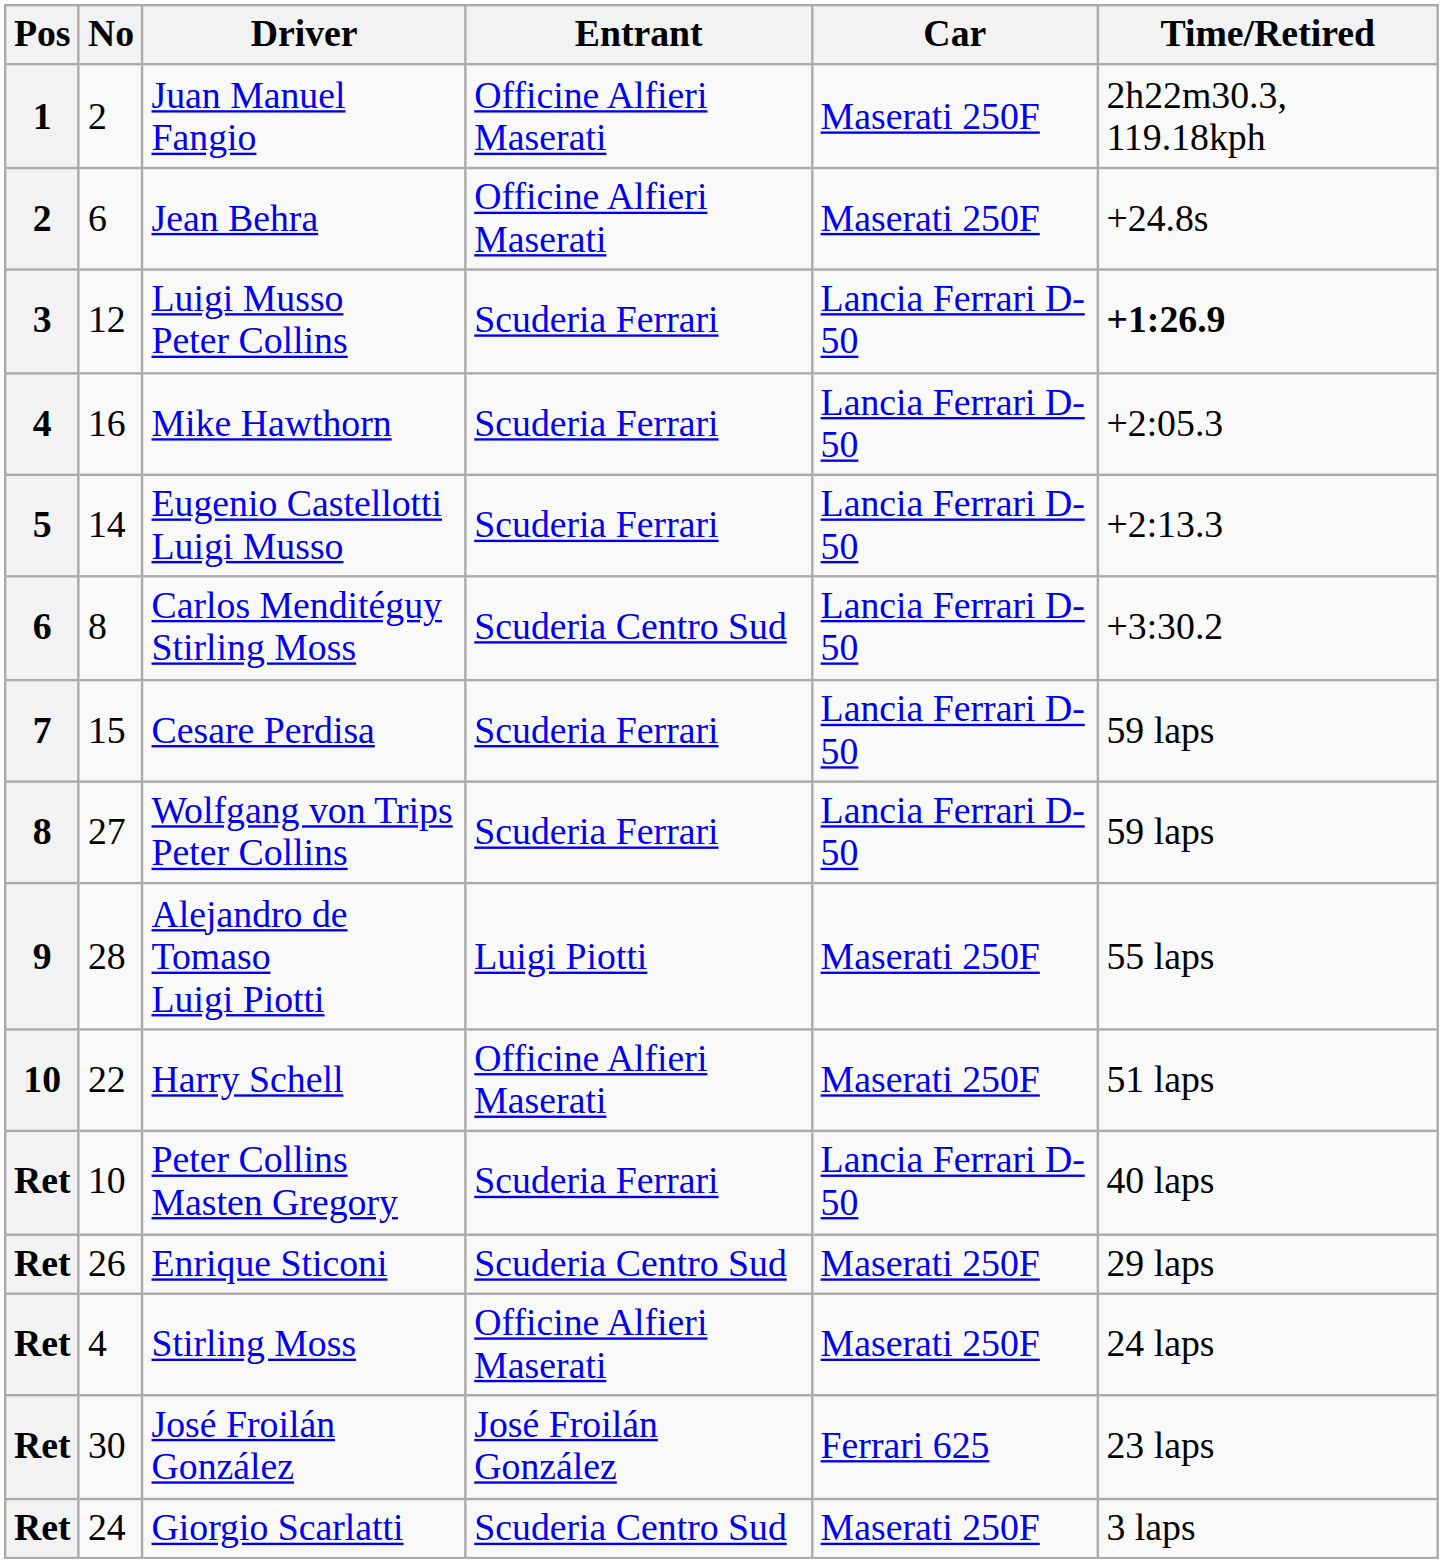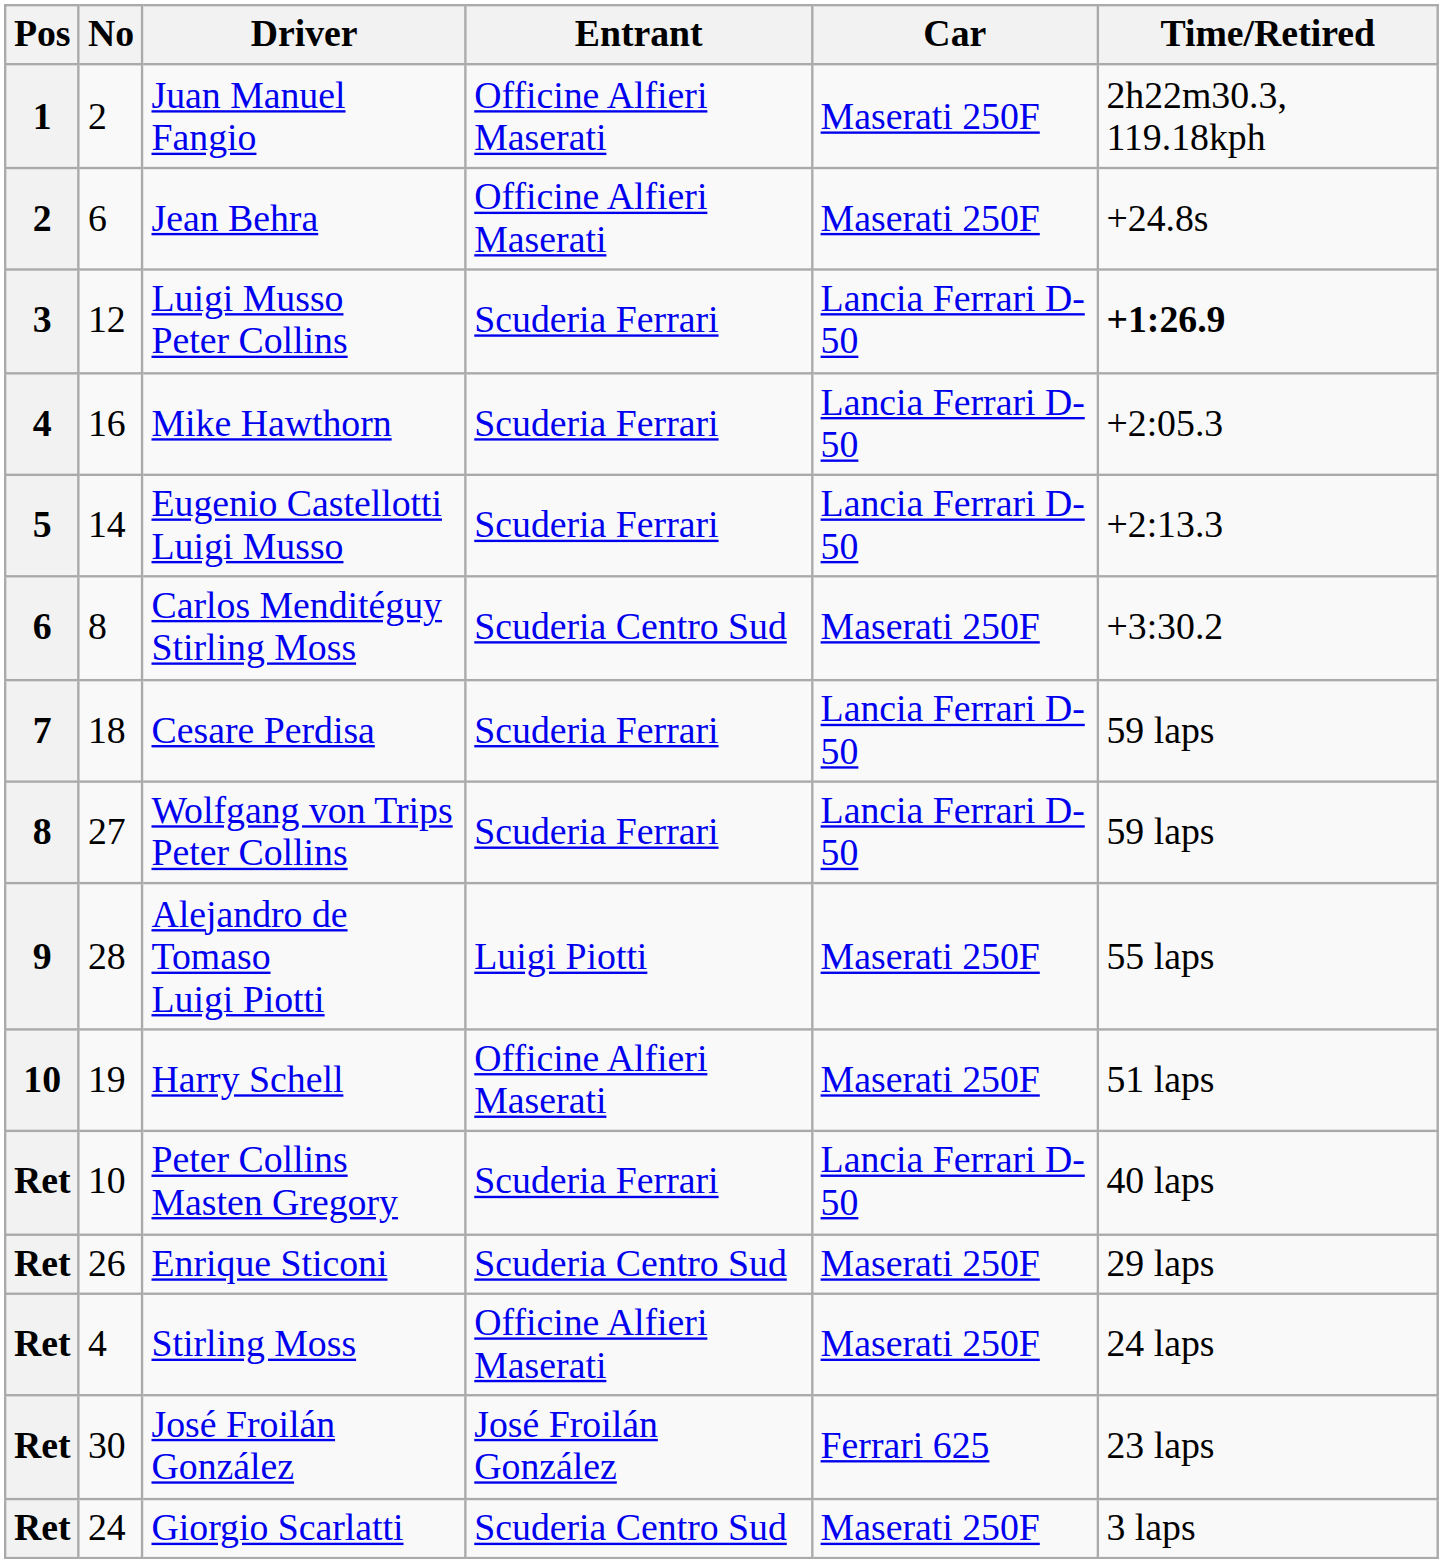 <table class="wikitable">
 <tr>
 <th>Pos</th>
 <th>No</th>
 <th>Driver</th>
 <th>Entrant</th>
 <th>Car</th>
 <th>Time/Retired</th>
 </tr>
 <tr>
 <th>1</th>
 <td>2</td>
 <td> <a href='#'>Juan Manuel Fangio</a></td>
 <td><a href='#'>Officine Alfieri Maserati</a></td>
 <td><a href='#'>Maserati 250F</a></td>
 <td>2h22m30.3, 119.18kph</td>
 </tr>
 <tr>
 <th>2</th>
 <td>6</td>
 <td> <a href='#'>Jean Behra</a></td>
 <td><a href='#'>Officine Alfieri Maserati</a></td>
 <td><a href='#'>Maserati 250F</a></td>
 <td>+24.8s</td>
 </tr>
 <tr>
 <th>3</th>
 <td>12</td>
 <td> <a href='#'>Luigi Musso</a><br> <a href='#'>Peter Collins</a></td>
 <td><a href='#'>Scuderia Ferrari</a></td>
 <td><a href='#'>Lancia Ferrari D-50</a></td>
 <td><strong>+1:26.9</strong></td>
 </tr>
 <tr>
 <th>4</th>
 <td>16</td>
 <td> <a href='#'>Mike Hawthorn</a></td>
 <td><a href='#'>Scuderia Ferrari</a></td>
 <td><a href='#'>Lancia Ferrari D-50</a></td>
 <td>+2:05.3</td>
 </tr>
 <tr>
 <th>5</th>
 <td>14</td>
 <td> <a href='#'>Eugenio Castellotti</a><br> <a href='#'>Luigi Musso</a></td>
 <td><a href='#'>Scuderia Ferrari</a></td>
 <td><a href='#'>Lancia Ferrari D-50</a></td>
 <td>+2:13.3</td>
 </tr>
 <tr>
 <th>6</th>
 <td>8</td>
 <td> <a href='#'>Carlos Menditéguy</a><br> <a href='#'>Stirling Moss</a></td>
 <td><a href='#'>Scuderia Centro Sud</a></td>
-<td><a href='#'>Lancia Ferrari D-50</a></td>
+<td><a href='#'>Maserati 250F</a></td>
 <td>+3:30.2</td>
 </tr>
 <tr>
 <th>7</th>
-<td>15</td>
+<td>18</td>
 <td> <a href='#'>Cesare Perdisa</a></td>
 <td><a href='#'>Scuderia Ferrari</a></td>
 <td><a href='#'>Lancia Ferrari D-50</a></td>
 <td>59 laps</td>
 </tr>
 <tr>
 <th>8</th>
 <td>27</td>
 <td> <a href='#'>Wolfgang von Trips</a><br> <a href='#'>Peter Collins</a></td>
 <td><a href='#'>Scuderia Ferrari</a></td>
 <td><a href='#'>Lancia Ferrari D-50</a></td>
 <td>59 laps</td>
 </tr>
 <tr>
 <th>9</th>
 <td>28</td>
 <td> <a href='#'>Alejandro de Tomaso</a><br> <a href='#'>Luigi Piotti</a></td>
 <td><a href='#'>Luigi Piotti</a></td>
 <td><a href='#'>Maserati 250F</a></td>
 <td>55 laps</td>
 </tr>
 <tr>
 <th>10</th>
-<td>22</td>
+<td>19</td>
 <td> <a href='#'>Harry Schell</a></td>
 <td><a href='#'>Officine Alfieri Maserati</a></td>
 <td><a href='#'>Maserati 250F</a></td>
 <td>51 laps</td>
 </tr>
 <tr>
 <th>Ret</th>
 <td>10</td>
 <td> <a href='#'>Peter Collins</a><br> <a href='#'>Masten Gregory</a></td>
 <td><a href='#'>Scuderia Ferrari</a></td>
 <td><a href='#'>Lancia Ferrari D-50</a></td>
 <td>40 laps</td>
 </tr>
 <tr>
 <th>Ret</th>
 <td>26</td>
 <td> <a href='#'>Enrique Sticoni</a></td>
 <td><a href='#'>Scuderia Centro Sud</a></td>
 <td><a href='#'>Maserati 250F</a></td>
 <td>29 laps</td>
 </tr>
 <tr>
 <th>Ret</th>
 <td>4</td>
 <td> <a href='#'>Stirling Moss</a></td>
 <td><a href='#'>Officine Alfieri Maserati</a></td>
 <td><a href='#'>Maserati 250F</a></td>
 <td>24 laps</td>
 </tr>
 <tr>
 <th>Ret</th>
 <td>30</td>
 <td> <a href='#'>José Froilán González</a></td>
 <td><a href='#'>José Froilán González</a></td>
 <td><a href='#'>Ferrari 625</a></td>
 <td>23 laps</td>
 </tr>
 <tr>
 <th>Ret</th>
 <td>24</td>
 <td> <a href='#'>Giorgio Scarlatti</a></td>
 <td><a href='#'>Scuderia Centro Sud</a></td>
 <td><a href='#'>Maserati 250F</a></td>
 <td>3 laps</td>
 </tr>
 </table>
